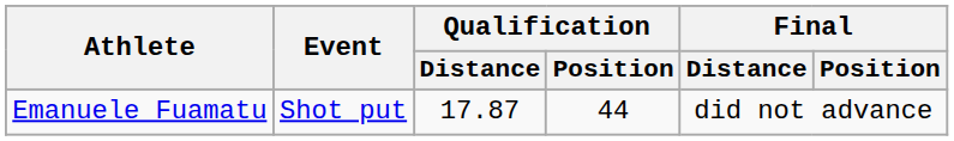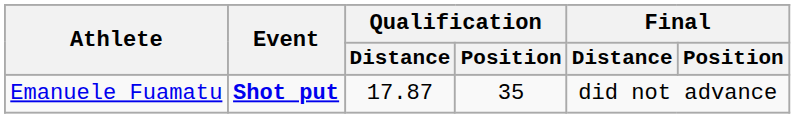 <table class=wikitable style="font-size:90%">
 <tr>
 <th rowspan="2">Athlete</th>
 <th rowspan="2">Event</th>
 <th colspan="2">Qualification</th>
 <th colspan="2">Final</th>
 </tr>
 <tr style="font-size:95%">
 <th>Distance</th>
 <th>Position</th>
 <th>Distance</th>
 <th>Position</th>
 </tr>
 <tr align=center>
 <td align=left><a href='#'>Emanuele Fuamatu</a></td>
-<td align=left><a href='#'>Shot put</a></td>
+<td align=left><strong><a href='#'>Shot put</a></strong></td>
 <td>17.87</td>
-<td>44</td>
+<td>35</td>
 <td colspan=2>did not advance</td>
 </tr>
 </table>
